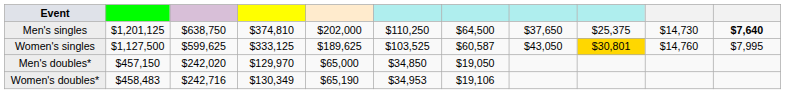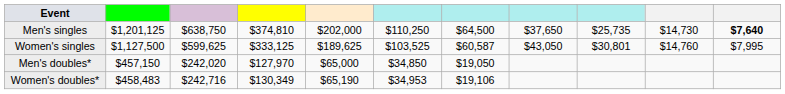 <table class="wikitable nowrap" style="font-size:90%; text-align:center;">
 <tr>
 <th style="width:130px; background:#dfe2e9;"><strong>Event</strong></th>
 <th style="width:80px; background:lime;"></th>
 <th style="width:85px; background:thistle;"></th>
 <th style="width:85px; background:#ff0;"></th>
 <th style="width:85px; background:#ffebcd;"></th>
 <th style="width:85px; background:#afeeee;"></th>
 <th style="width:85px; background:#afeeee;"></th>
 <th style="width:85px; background:#afeeee;"></th>
 <th style="width:85px; background:#afeeee;"></th>
 <th style="width:85px;"></th>
 <th style="width:85px;"></th>
 </tr>
 <tr>
 <td style="background:#ededed;">Men's singles</td>
 <td>$1,201,125</td>
 <td>$638,750</td>
 <td>$374,810</td>
 <td>$202,000</td>
 <td>$110,250</td>
 <td>$64,500</td>
 <td>$37,650</td>
-<td>$25,375</td>
+<td>$25,735</td>
 <td>$14,730</td>
 <td><strong>$7,640</strong></td>
 </tr>
 <tr>
 <td style="background:#ededed;">Women's singles</td>
 <td>$1,127,500</td>
 <td>$599,625</td>
 <td>$333,125</td>
 <td>$189,625</td>
 <td>$103,525</td>
 <td>$60,587</td>
 <td>$43,050</td>
-<td style="background: gold;">$30,801</td>
+<td>$30,801</td>
 <td>$14,760</td>
 <td>$7,995</td>
 </tr>
 <tr>
 <td style="background:#ededed;">Men's doubles*</td>
 <td>$457,150</td>
 <td>$242,020</td>
-<td>$129,970</td>
+<td>$127,970</td>
 <td>$65,000</td>
 <td>$34,850</td>
 <td>$19,050</td>
 <td></td>
 <td></td>
 <td></td>
 <td></td>
 </tr>
 <tr>
 <td style="background:#ededed;">Women's doubles*</td>
 <td>$458,483</td>
 <td>$242,716</td>
 <td>$130,349</td>
 <td>$65,190</td>
 <td>$34,953</td>
 <td>$19,106</td>
 <td></td>
 <td></td>
 <td></td>
 <td></td>
 </tr>
 </table>
